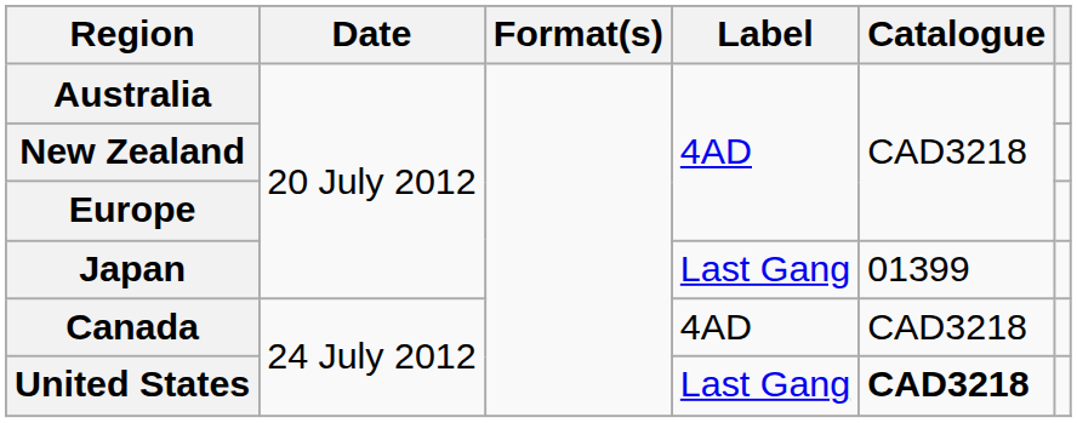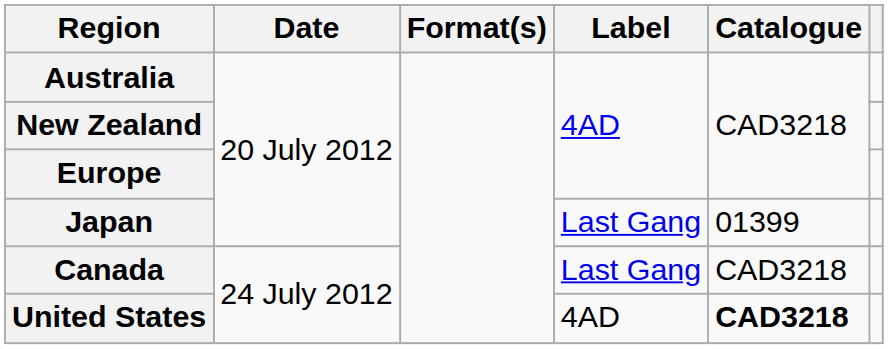 <table class="wikitable plainrowheaders">
 <tr>
 <th scope="col">Region</th>
 <th scope="col">Date</th>
 <th scope="col">Format(s)</th>
 <th scope="col">Label</th>
 <th scope="col">Catalogue </th>
 <th scope="col"></th>
 </tr>
 <tr>
 <th scope="row">Australia</th>
 <td rowspan="4">20 July 2012</td>
 <td rowspan="6"></td>
 <td rowspan="3"><a href='#'>4AD</a></td>
 <td rowspan="3">CAD3218</td>
 <td align="center"></td>
 </tr>
 <tr>
 <th scope="row">New Zealand</th>
 <td align="center"></td>
 </tr>
 <tr>
 <th scope="row">Europe</th>
 <td align="center"></td>
 </tr>
 <tr>
 <th scope="row">Japan</th>
 <td><a href='#'>Last Gang</a></td>
 <td>01399</td>
 <td align="center"></td>
 </tr>
 <tr>
 <th scope="row">Canada</th>
 <td rowspan="2">24 July 2012</td>
-<td>4AD</td>
+<td><a href='#'>Last Gang</a></td>
 <td>CAD3218</td>
 <td align="center"></td>
 </tr>
 <tr>
 <th scope="row">United States</th>
-<td><a href='#'>Last Gang</a></td>
+<td>4AD</td>
 <td><strong>CAD3218</strong></td>
 <td align="center"></td>
 </tr>
 </table>
